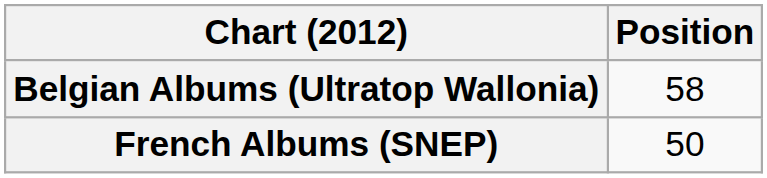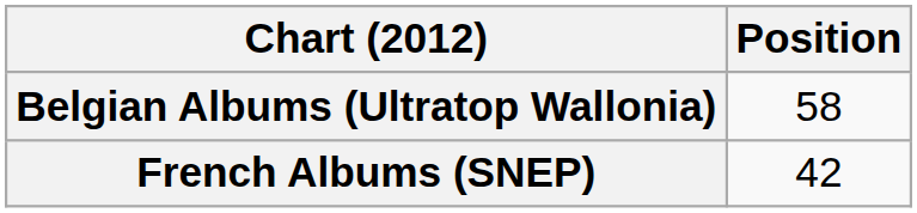 <table class="wikitable sortable plainrowheaders" style="text-align:center">
 <tr>
 <th scope="col">Chart (2012)</th>
 <th scope="col">Position</th>
 </tr>
 <tr>
 <th scope="row">Belgian Albums (Ultratop Wallonia)</th>
 <td>58</td>
 </tr>
 <tr>
 <th scope="row">French Albums (SNEP)</th>
-<td>50</td>
+<td>42</td>
 </tr>
 </table>
